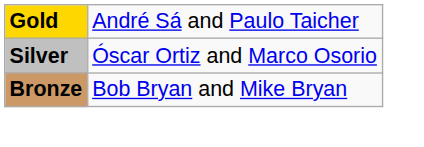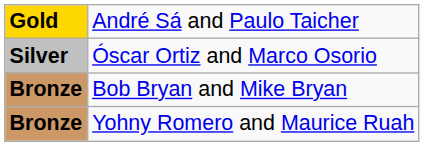 <table class="wikitable">
 <tr>
 <td bgcolor="gold"><strong>Gold</strong></td>
 <td> <a href='#'>André Sá</a> and <a href='#'>Paulo Taicher</a></td>
 </tr>
 <tr>
 <td bgcolor="silver"><strong>Silver</strong></td>
 <td> <a href='#'>Óscar Ortiz</a> and <a href='#'>Marco Osorio</a></td>
 </tr>
 <tr>
 <td bgcolor="CC9966"><strong>Bronze</strong></td>
 <td> <a href='#'>Bob Bryan</a> and <a href='#'>Mike Bryan</a></td>
 </tr>
+<tr>
+<td bgcolor="CC9966"><strong>Bronze</strong></td>
+<td> <a href='#'>Yohny Romero</a> and <a href='#'>Maurice Ruah</a></td>
+</tr>
 </table>
